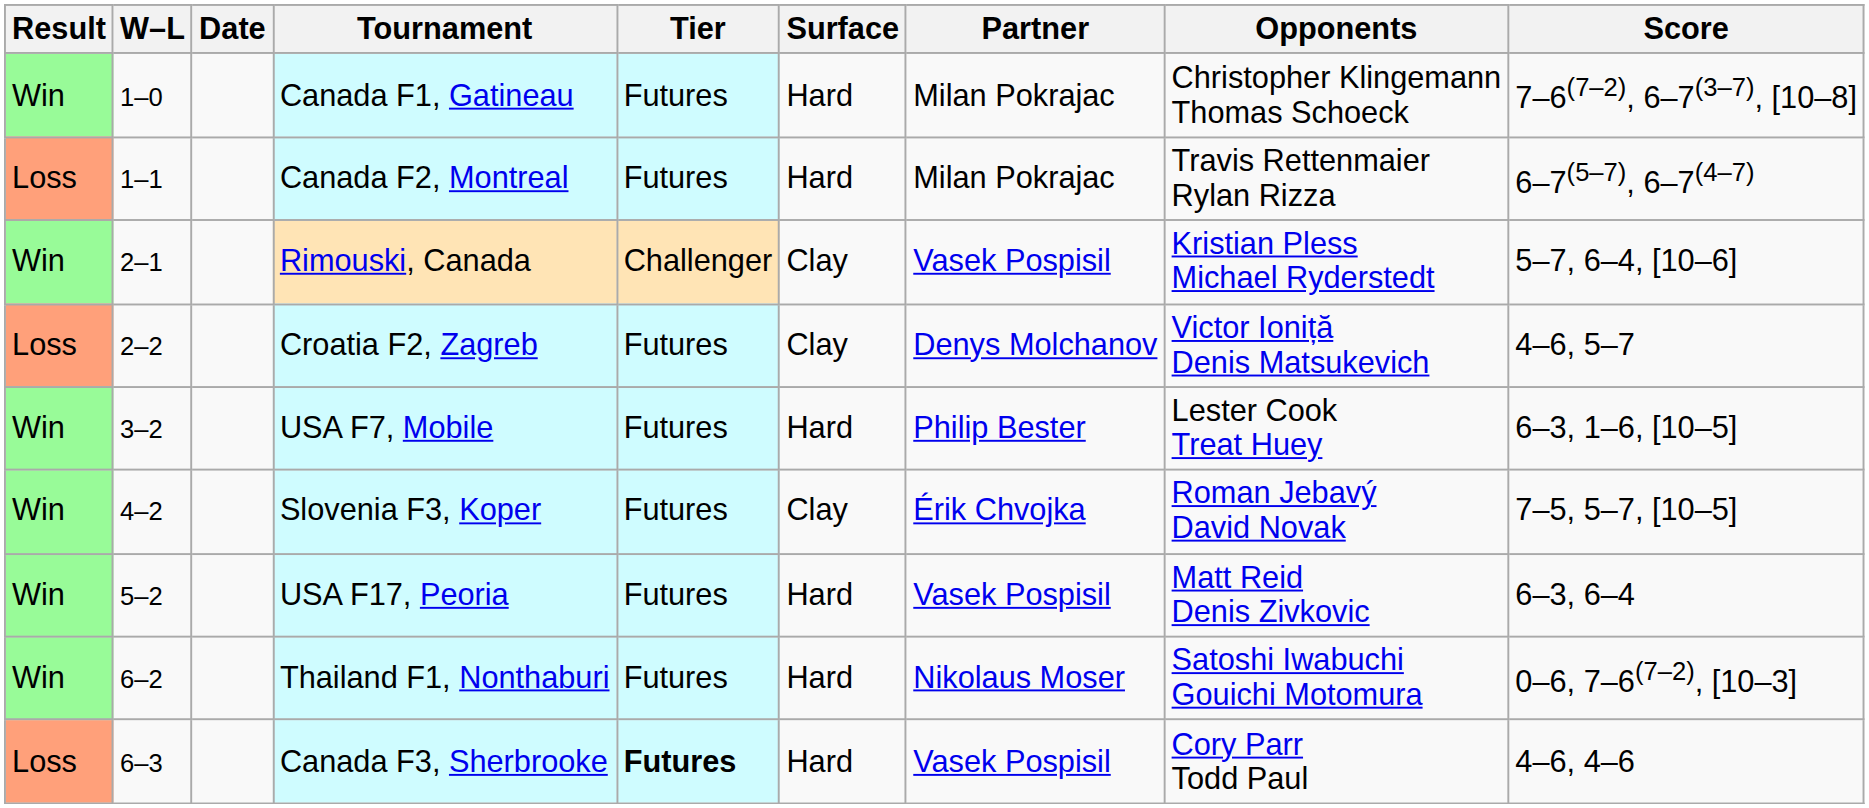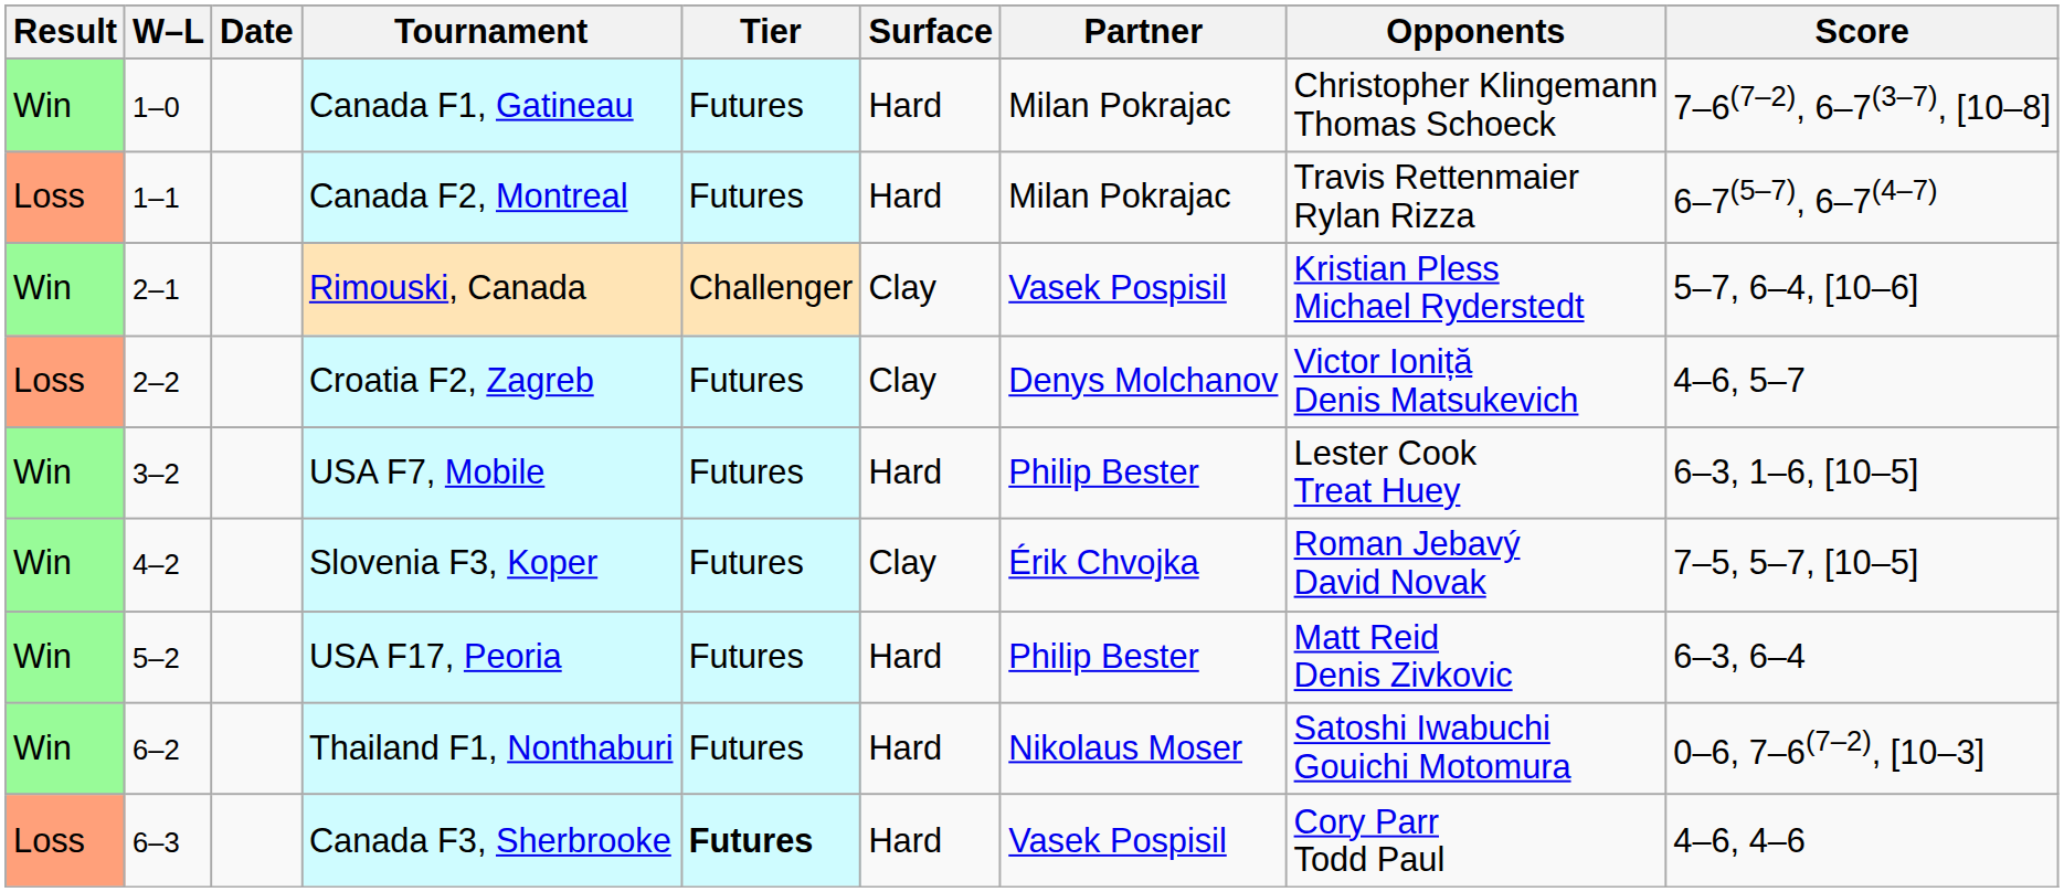 <table class="sortable wikitable nowrap">
 <tr>
 <th>Result</th>
 <th class=unsortable>W–L</th>
 <th>Date</th>
 <th>Tournament</th>
 <th>Tier</th>
 <th>Surface</th>
 <th>Partner</th>
 <th>Opponents</th>
 <th class=unsortable>Score</th>
 </tr>
 <tr>
 <td bgcolor=98FB98>Win</td>
 <td><small>1–0</small></td>
 <td></td>
 <td style=background:#cffcff>Canada F1, <a href='#'>Gatineau</a></td>
 <td style=background:#cffcff>Futures</td>
 <td>Hard</td>
 <td> Milan Pokrajac</td>
 <td> Christopher Klingemann<br>  Thomas Schoeck</td>
 <td>7–6<sup>(7–2)</sup>, 6–7<sup>(3–7)</sup>, [10–8]</td>
 </tr>
 <tr>
 <td bgcolor=FFA07A>Loss</td>
 <td><small>1–1</small></td>
 <td></td>
 <td style=background:#cffcff>Canada F2, <a href='#'>Montreal</a></td>
 <td style=background:#cffcff>Futures</td>
 <td>Hard</td>
 <td> Milan Pokrajac</td>
 <td> Travis Rettenmaier<br>  Rylan Rizza</td>
 <td>6–7<sup>(5–7)</sup>, 6–7<sup>(4–7)</sup></td>
 </tr>
 <tr>
 <td bgcolor=98FB98>Win</td>
 <td><small>2–1</small></td>
 <td></td>
 <td style=background:moccasin><a href='#'>Rimouski</a>, Canada</td>
 <td style=background:moccasin>Challenger</td>
 <td>Clay</td>
 <td> <a href='#'>Vasek Pospisil</a></td>
 <td> <a href='#'>Kristian Pless</a><br>  <a href='#'>Michael Ryderstedt</a></td>
 <td>5–7, 6–4, [10–6]</td>
 </tr>
 <tr>
 <td bgcolor=FFA07A>Loss</td>
 <td><small>2–2</small></td>
 <td></td>
 <td style=background:#cffcff>Croatia F2, <a href='#'>Zagreb</a></td>
 <td style=background:#cffcff>Futures</td>
 <td>Clay</td>
 <td> <a href='#'>Denys Molchanov</a></td>
 <td> <a href='#'>Victor Ioniță</a><br>  <a href='#'>Denis Matsukevich</a></td>
 <td>4–6, 5–7</td>
 </tr>
 <tr>
 <td bgcolor=98FB98>Win</td>
 <td><small>3–2</small></td>
 <td></td>
 <td style=background:#cffcff>USA F7, <a href='#'>Mobile</a></td>
 <td style=background:#cffcff>Futures</td>
 <td>Hard</td>
 <td> <a href='#'>Philip Bester</a></td>
 <td> Lester Cook <br>  <a href='#'>Treat Huey</a></td>
 <td>6–3, 1–6, [10–5]</td>
 </tr>
 <tr>
 <td bgcolor=98FB98>Win</td>
 <td><small>4–2</small></td>
 <td></td>
 <td style=background:#cffcff>Slovenia F3, <a href='#'>Koper</a></td>
 <td style=background:#cffcff>Futures</td>
 <td>Clay</td>
 <td> <a href='#'>Érik Chvojka</a></td>
 <td> <a href='#'>Roman Jebavý</a><br>  <a href='#'>David Novak</a></td>
 <td>7–5, 5–7, [10–5]</td>
 </tr>
 <tr>
 <td bgcolor=98FB98>Win</td>
 <td><small>5–2</small></td>
 <td></td>
 <td style=background:#cffcff>USA F17, <a href='#'>Peoria</a></td>
 <td style=background:#cffcff>Futures</td>
 <td>Hard</td>
-<td> <a href='#'>Vasek Pospisil</a></td>
+<td> <a href='#'>Philip Bester</a></td>
 <td> <a href='#'>Matt Reid</a><br>  <a href='#'>Denis Zivkovic</a></td>
 <td>6–3, 6–4</td>
 </tr>
 <tr>
 <td bgcolor=98FB98>Win</td>
 <td><small>6–2</small></td>
 <td></td>
 <td style=background:#cffcff>Thailand F1, <a href='#'>Nonthaburi</a></td>
 <td style=background:#cffcff>Futures</td>
 <td>Hard</td>
 <td> <a href='#'>Nikolaus Moser</a></td>
 <td> <a href='#'>Satoshi Iwabuchi</a><br>  <a href='#'>Gouichi Motomura</a></td>
 <td>0–6, 7–6<sup>(7–2)</sup>, [10–3]</td>
 </tr>
 <tr>
 <td bgcolor=FFA07A>Loss</td>
 <td><small>6–3</small></td>
 <td></td>
 <td style=background:#cffcff>Canada F3, <a href='#'>Sherbrooke</a></td>
 <td style=background:#cffcff><strong>Futures</strong></td>
 <td>Hard</td>
 <td> <a href='#'>Vasek Pospisil</a></td>
 <td> <a href='#'>Cory Parr</a><br>  Todd Paul</td>
 <td>4–6, 4–6</td>
 </tr>
 <tr>
 </tr>
 </table>
